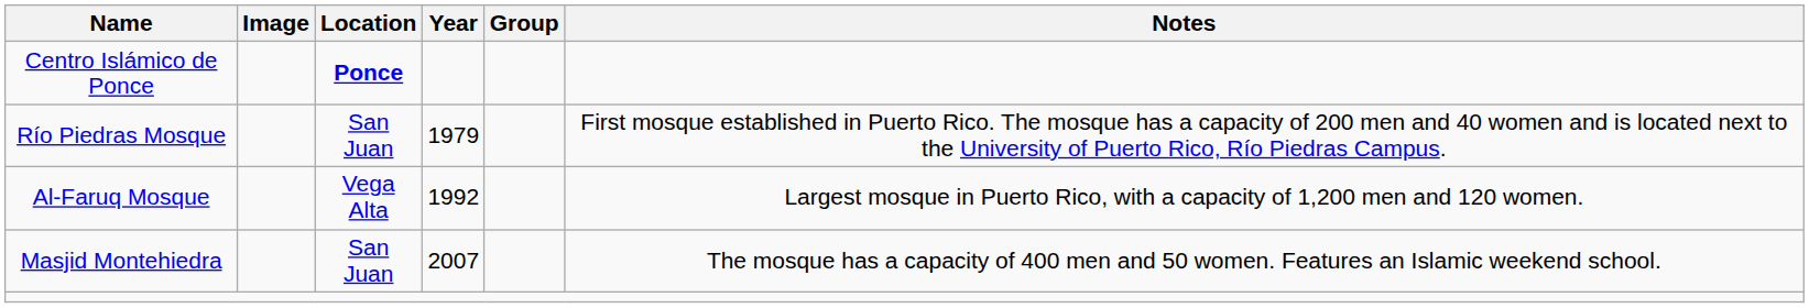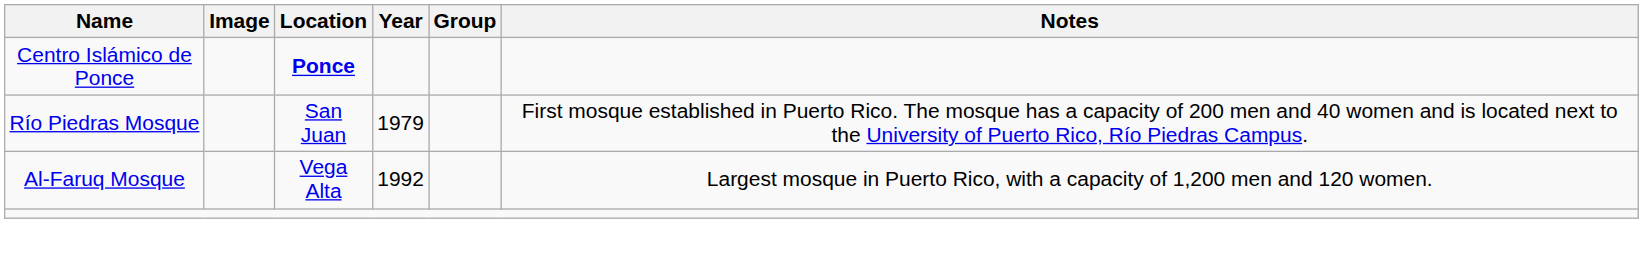 <table class="wikitable sortable" style="text-align:center">
 <tr>
 <th>Name</th>
 <th class="unsortable">Image</th>
 <th>Location</th>
 <th>Year</th>
 <th>Group</th>
 <th class="unsortable">Notes</th>
 </tr>
 <tr>
 <td><a href='#'>Centro Islámico de Ponce</a></td>
 <td></td>
 <td><strong><a href='#'>Ponce</a></strong></td>
 <td></td>
 <td></td>
 <td></td>
 </tr>
 <tr>
 <td><a href='#'>Río Piedras Mosque</a></td>
 <td></td>
 <td><a href='#'>San Juan</a></td>
 <td>1979</td>
 <td></td>
 <td>First mosque established in Puerto Rico. The mosque has a capacity of 200 men and 40 women and is located next to the <a href='#'>University of Puerto Rico, Río Piedras Campus</a>.</td>
 </tr>
 <tr>
 <td><a href='#'>Al-Faruq Mosque</a></td>
 <td></td>
 <td><a href='#'>Vega Alta</a></td>
 <td>1992</td>
 <td></td>
 <td>Largest mosque in Puerto Rico, with a capacity of 1,200 men and 120 women.</td>
 </tr>
-<tr>
-<td><a href='#'>Masjid Montehiedra</a></td>
-<td></td>
-<td><a href='#'>San Juan</a></td>
-<td>2007</td>
-<td></td>
-<td>The mosque has a capacity of 400 men and 50 women. Features an Islamic weekend school.</td>
-</tr>
 <tr - class="sortbottom">
 <td colspan=6></td>
 </tr>
 </table>
